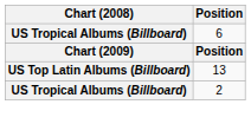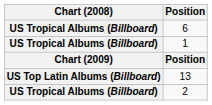 <table class="wikitable plainrowheaders" style="text-align:center">
 <tr>
 <th scope="col">Chart (2008)</th>
 <th scope="col">Position</th>
 </tr>
 <tr>
 <th scope="row">US Tropical Albums (<em>Billboard</em>)</th>
 <td>6</td>
+</tr>
+<tr>
+<th scope="row">US Tropical Albums (<em>Billboard</em>)</th>
+<td style="text-align:center;">1</td>
 </tr>
 <tr>
 <th scope="col">Chart (2009)</th>
 <th scope="col">Position</th>
 </tr>
 <tr>
 <th scope="row">US Top Latin Albums (<em>Billboard</em>)</th>
 <td>13</td>
 </tr>
 <tr>
 <th scope="row">US Tropical Albums (<em>Billboard</em>)</th>
 <td style="text-align:center;">2</td>
 </tr>
 </table>
